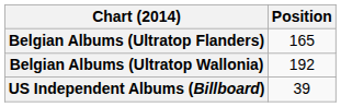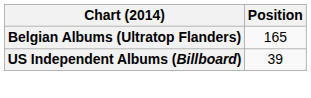 <table class="wikitable sortable plainrowheaders" style="text-align:center">
 <tr>
 <th scope="col">Chart (2014)</th>
 <th scope="col">Position</th>
 </tr>
 <tr>
 <th scope="row">Belgian Albums (Ultratop Flanders)</th>
 <td>165</td>
 </tr>
 <tr>
-<th scope="row">Belgian Albums (Ultratop Wallonia)</th>
-<td>192</td>
-</tr>
-<tr>
 <th scope="row">US Independent Albums (<em>Billboard</em>)</th>
 <td>39</td>
 </tr>
 </table>
